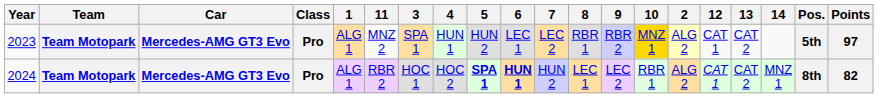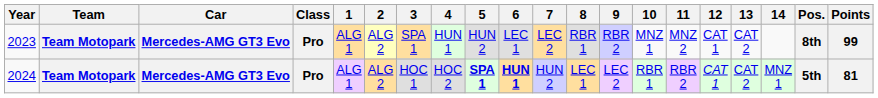 <table class="wikitable" border="1" style="text-align:center; font-size:85%;">
 <tr>
 <th>Year</th>
 <th>Team</th>
 <th>Car</th>
 <th>Class</th>
 <th>1</th>
-<th>11</th>
+<th>2</th>
 <th>3</th>
 <th>4</th>
 <th>5</th>
 <th>6</th>
 <th>7</th>
 <th>8</th>
 <th>9</th>
 <th>10</th>
-<th>2</th>
+<th>11</th>
 <th>12</th>
 <th>13</th>
 <th>14</th>
 <th>Pos.</th>
 <th>Points</th>
 </tr>
 <tr>
 <td><a href='#'>2023</a></td>
 <th nowrap><a href='#'>Team Motopark</a></th>
 <th nowrap><a href='#'>Mercedes-AMG GT3 Evo</a></th>
 <th>Pro</th>
 <td style="background:#FFDF9F;"><a href='#'>ALG<br>1</a><br></td>
-<td><a href='#'>MNZ<br>2</a></td>
+<td style="background:#FFFFBF;"><a href='#'>ALG<br>2</a><br></td>
 <td style="background:#FFDF9F;"><a href='#'>SPA<br>1</a><br></td>
 <td style="background:#DFFFDF;"><a href='#'>HUN<br>1</a><br></td>
 <td style="background:#DFDFDF;"><a href='#'>HUN<br>2</a><br></td>
 <td style="background:#DFDFDF;"><a href='#'>LEC<br>1</a><br></td>
 <td style="background:#FFDF9F;"><a href='#'>LEC<br>2</a><br></td>
 <td style="background:#DFDFDF;"><a href='#'>RBR<br>1</a><br></td>
 <td style="background:#CFCFFF;"><a href='#'>RBR<br>2</a><br></td>
-<td style="background: gold;"><a href='#'>MNZ<br>1</a></td>
-<td style="background:#FFFFBF;"><a href='#'>ALG<br>2</a><br></td>
+<td><a href='#'>MNZ<br>1</a></td>
+<td><a href='#'>MNZ<br>2</a></td>
 <td><a href='#'>CAT<br>1</a></td>
 <td><a href='#'>CAT<br>2</a></td>
 <td></td>
-<th>5th</th>
-<th>97</th>
+<th>8th</th>
+<th>99</th>
 </tr>
 <tr>
 <td><a href='#'>2024</a></td>
 <th nowrap><a href='#'>Team Motopark</a></th>
 <th nowrap><a href='#'>Mercedes-AMG GT3 Evo</a></th>
 <th>Pro</th>
 <td style="background:#EFCFFF;"><a href='#'>ALG<br>1</a><br></td>
-<td style="background:#EFCFFF;"><a href='#'>RBR<br>2</a><br></td>
+<td style="background:#FFDF9F;"><a href='#'>ALG<br>2</a><br></td>
 <td style="background:#DFDFDF;"><a href='#'>HOC<br>1</a><br></td>
 <td style="background:#DFDFDF;"><a href='#'>HOC<br>2</a><br></td>
 <td style="background:#DFFFDF;"><strong><a href='#'>SPA<br>1</a></strong><br></td>
 <td style="background:#FFDF9F;"><strong><a href='#'>HUN<br>1</a><br></strong></td>
 <td style="background:#CFCFFF;"><a href='#'>HUN<br>2</a><br></td>
 <td style="background:#FFDF9F;"><a href='#'>LEC<br>1</a><br></td>
 <td style="background:#EFCFFF;"><a href='#'>LEC<br>2</a><br></td>
 <td style="background:#DFFFDF;"><a href='#'>RBR<br>1</a><br></td>
-<td style="background:#FFDF9F;"><a href='#'>ALG<br>2</a><br></td>
+<td style="background:#EFCFFF;"><a href='#'>RBR<br>2</a><br></td>
 <td style="background:#DFFFDF;"><em><a href='#'>CAT<br>1</a></em><br></td>
 <td style="background:#DFFFDF;"><a href='#'>CAT<br>2</a><br></td>
 <td style="background:#DFFFDF;"><a href='#'>MNZ<br>1</a><br></td>
-<th>8th</th>
-<th>82</th>
+<th>5th</th>
+<th>81</th>
 </tr>
 </table>
